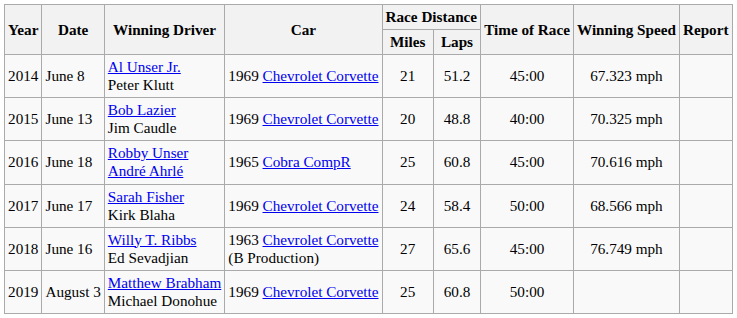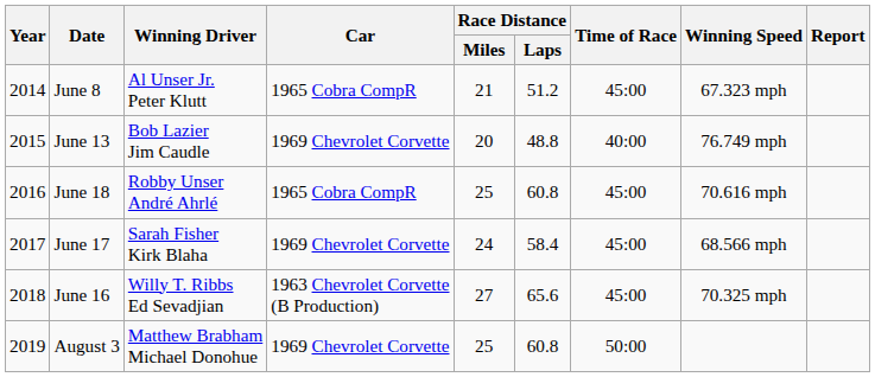 <table class="wikitable" style="font-size: 95%;">
 <tr>
 <th rowspan="2">Year</th>
 <th rowspan="2">Date</th>
 <th rowspan="2">Winning Driver</th>
 <th rowspan="2">Car</th>
 <th colspan="2">Race Distance</th>
 <th rowspan="2">Time of Race</th>
 <th rowspan="2">Winning Speed</th>
 <th rowspan="2">Report</th>
 </tr>
 <tr>
 <th>Miles</th>
 <th>Laps</th>
 </tr>
 <tr>
 <td>2014</td>
 <td>June 8</td>
 <td> <a href='#'>Al Unser Jr.</a><br> Peter Klutt</td>
-<td>1969 <a href='#'>Chevrolet Corvette</a></td>
+<td>1965 <a href='#'>Cobra CompR</a></td>
 <td align="center">21</td>
 <td align="center">51.2</td>
 <td align="center">45:00</td>
 <td align="center">67.323 mph</td>
 <td align="center"></td>
 </tr>
 <tr>
 <td>2015</td>
 <td>June 13</td>
 <td> <a href='#'>Bob Lazier</a><br> Jim Caudle</td>
 <td>1969 <a href='#'>Chevrolet Corvette</a></td>
 <td align="center">20</td>
 <td align="center">48.8</td>
 <td align="center">40:00</td>
-<td align="center">70.325 mph</td>
+<td align="center">76.749 mph</td>
 <td align="center"></td>
 </tr>
 <tr>
 <td>2016</td>
 <td>June 18</td>
 <td> <a href='#'>Robby Unser</a><br> <a href='#'>André Ahrlé</a></td>
 <td>1965 <a href='#'>Cobra CompR</a></td>
 <td align="center">25</td>
 <td align="center">60.8</td>
 <td align="center">45:00</td>
 <td align="center">70.616 mph</td>
 <td align="center"></td>
 </tr>
 <tr>
 <td>2017</td>
 <td>June 17</td>
 <td> <a href='#'>Sarah Fisher</a><br> Kirk Blaha</td>
 <td>1969 <a href='#'>Chevrolet Corvette</a></td>
 <td align="center">24</td>
 <td align="center">58.4</td>
-<td align="center">50:00</td>
+<td align="center">45:00</td>
 <td align="center">68.566 mph</td>
 <td align="center"></td>
 </tr>
 <tr>
 <td>2018</td>
 <td>June 16</td>
 <td> <a href='#'>Willy T. Ribbs</a><br> Ed Sevadjian</td>
 <td>1963 <a href='#'>Chevrolet Corvette</a><br>(B Production)</td>
 <td align="center">27</td>
 <td align="center">65.6</td>
 <td align="center">45:00</td>
-<td align="center">76.749 mph</td>
+<td align="center">70.325 mph</td>
 <td align="center"></td>
 </tr>
 <tr>
 <td>2019</td>
 <td>August 3</td>
 <td> <a href='#'>Matthew Brabham</a><br> Michael Donohue</td>
 <td>1969 <a href='#'>Chevrolet Corvette</a></td>
 <td align="center">25</td>
 <td align="center">60.8</td>
 <td align="center">50:00</td>
 <td align="center"></td>
 <td align="center"></td>
 </tr>
 </table>
